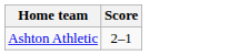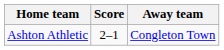 <table class="wikitable" style="text-align: center">
 <tr>
 <th>Home team</th>
 <th>Score</th>
+<th>Away team</th>
 </tr>
 <tr>
 <td><a href='#'>Ashton Athletic</a></td>
 <td>2–1</td>
+<td><a href='#'>Congleton Town</a></td>
 </tr>
 </table>
